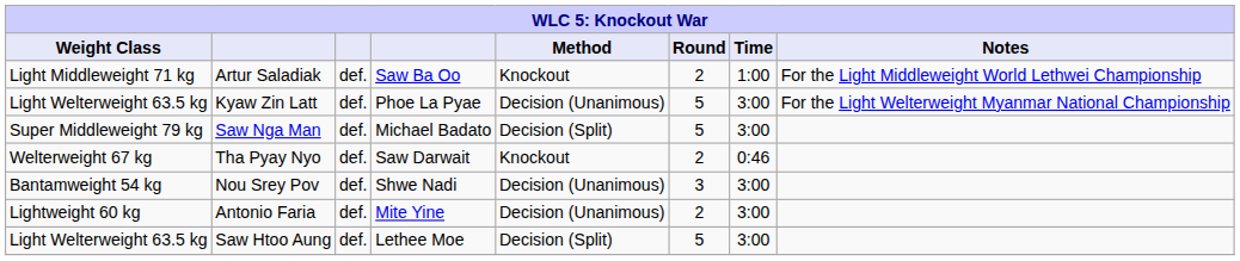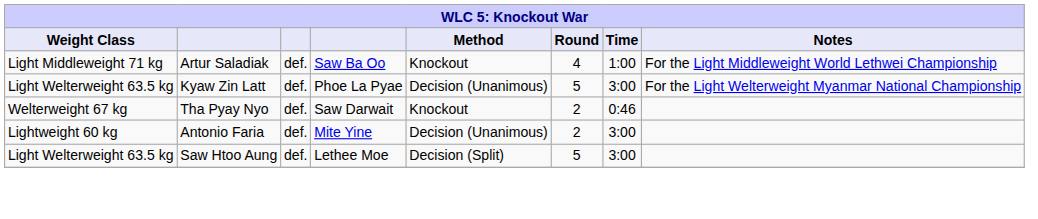 <table class="wikitable" style="font-size: 80%;">
 <tr>
 <th colspan="8" style="background-color: #ccf; color: #000080; text-align: center;"><strong>WLC 5: Knockout War</strong></th>
 </tr>
 <tr>
 <th colspan="1" style="background-color: #E6E8FA; color: #000000; text-align: center;">Weight Class</th>
 <th colspan="1" style="background-color: #E6E8FA; color: #000000; text-align: center;"></th>
 <th colspan="1" style="background-color: #E6E8FA; color: #000000; text-align: center;"></th>
 <th colspan="1" style="background-color: #E6E8FA; color: #000000; text-align: center;"></th>
 <th colspan="1" style="background-color: #E6E8FA; color: #000000; text-align: center;">Method</th>
 <th colspan="1" style="background-color: #E6E8FA; color: #000000; text-align: center;">Round</th>
 <th colspan="1" style="background-color: #E6E8FA; color: #000000; text-align: center;">Time</th>
 <th colspan="1" style="background-color: #E6E8FA; color: #000000; text-align: center;">Notes</th>
 </tr>
 <tr>
 <td>Light Middleweight 71 kg</td>
 <td> Artur Saladiak</td>
 <td align="center">def.</td>
 <td> <a href='#'>Saw Ba Oo</a></td>
 <td>Knockout</td>
-<td align="center">2</td>
+<td align="center">4</td>
 <td align="center">1:00</td>
 <td>For the <a href='#'>Light Middleweight World Lethwei Championship</a></td>
 </tr>
 <tr>
 <td>Light Welterweight 63.5 kg</td>
 <td> Kyaw Zin Latt</td>
 <td align="center">def.</td>
 <td> Phoe La Pyae</td>
 <td>Decision (Unanimous)</td>
 <td align="center">5</td>
 <td align="center">3:00</td>
 <td>For the <a href='#'>Light Welterweight Myanmar National Championship</a></td>
 </tr>
 <tr>
-<td>Super Middleweight 79 kg</td>
-<td> <a href='#'>Saw Nga Man</a></td>
-<td align="center">def.</td>
-<td> Michael Badato</td>
-<td>Decision (Split)</td>
-<td align="center">5</td>
-<td align="center">3:00</td>
-<td></td>
-</tr>
-<tr>
 <td>Welterweight 67 kg</td>
 <td> Tha Pyay Nyo</td>
 <td align="center">def.</td>
 <td> Saw Darwait</td>
 <td>Knockout</td>
 <td align="center">2</td>
 <td align="center">0:46</td>
-<td></td>
-</tr>
-<tr>
-<td>Bantamweight 54 kg</td>
-<td> Nou Srey Pov</td>
-<td align="center">def.</td>
-<td> Shwe Nadi</td>
-<td>Decision (Unanimous)</td>
-<td align="center">3</td>
-<td align="center">3:00</td>
 <td></td>
 </tr>
 <tr>
 <td>Lightweight 60 kg</td>
 <td> Antonio Faria</td>
 <td>def.</td>
 <td> <a href='#'>Mite Yine</a></td>
 <td>Decision (Unanimous)</td>
 <td align="center">2</td>
 <td align="center">3:00</td>
 <td></td>
 </tr>
 <tr>
 <td>Light Welterweight 63.5 kg</td>
 <td> Saw Htoo Aung</td>
 <td>def.</td>
 <td> Lethee Moe</td>
 <td>Decision (Split)</td>
 <td align="center">5</td>
 <td align="center">3:00</td>
 <td></td>
 </tr>
 <tr>
 </tr>
 </table>
